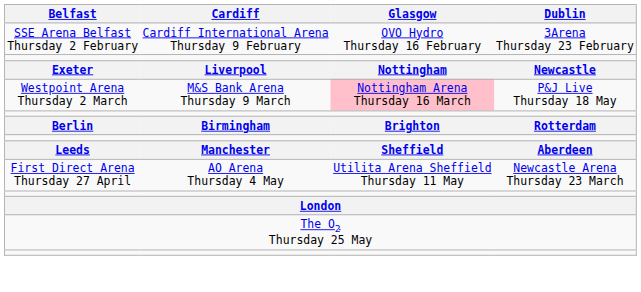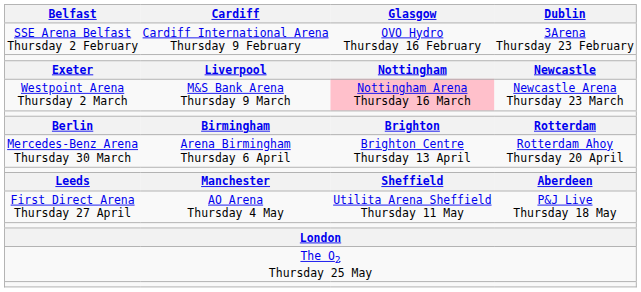 <table class="wikitable" style="text-align:center;">
 <tr>
 <th style="border-left:none; border-right:none;"> <a href='#'>Belfast</a></th>
 <th style="border-left:none; border-right:none;"> <a href='#'>Cardiff</a></th>
 <th style="border-left:none; border-right:none;"> <a href='#'>Glasgow</a></th>
 <th style="border-left:none; border-right:none;"> <a href='#'>Dublin</a></th>
 </tr>
 <tr>
 <td style="border-left:none; border-right:none;"><a href='#'>SSE Arena Belfast</a><br>Thursday 2 February</td>
 <td style="border-left:none; border-right:none;"><a href='#'>Cardiff International Arena</a><br>Thursday 9 February</td>
 <td style="border-left:none; border-right:none;"><a href='#'>OVO Hydro</a><br>Thursday 16 February</td>
 <td style="border-left:none; border-right:none;"><a href='#'>3Arena</a><br>Thursday 23 February</td>
 </tr>
 <tr>
 <td style="border:none;"></td>
 <td style="border:none;"></td>
 <td style="border:none;"></td>
 <td style="border:none;"></td>
 </tr>
 <tr>
 <th style="border-left:none; border-right:none;"> <a href='#'>Exeter</a></th>
 <th style="border-left:none; border-right:none;"> <a href='#'>Liverpool</a></th>
 <th style="border-left:none; border-right:none;"> <a href='#'>Nottingham</a></th>
 <th style="border-left:none; border-right:none;"> <a href='#'>Newcastle</a></th>
 </tr>
 <tr>
 <td style="border-left:none; border-right:none;"><a href='#'>Westpoint Arena</a><br>Thursday 2 March</td>
 <td style="border-left:none; border-right:none;"><a href='#'>M&S Bank Arena</a><br>Thursday 9 March</td>
 <td style="background: pink; border-left:none; border-right:none;"><a href='#'>Nottingham Arena</a><br>Thursday 16 March</td>
-<td style="border-left:none; border-right:none;"><a href='#'>P&J Live</a><br>Thursday 18 May</td>
+<td style="border-left:none; border-right:none;"><a href='#'>Newcastle Arena</a><br>Thursday 23 March</td>
 </tr>
 <tr>
 <td style="border:none;"></td>
 <td style="border:none;"></td>
 <td style="border:none;"></td>
 <td style="border:none;"></td>
 </tr>
 <tr>
 <th style="border-left:none; border-right:none;"> <a href='#'>Berlin</a></th>
 <th style="border-left:none; border-right:none;"> <a href='#'>Birmingham</a></th>
 <th style="border-left:none; border-right:none;"> <a href='#'>Brighton</a></th>
 <th style="border-left:none; border-right:none;"> <a href='#'>Rotterdam</a></th>
+</tr>
+<tr>
+<td style="border-left:none; border-right:none;"><a href='#'>Mercedes-Benz Arena</a><br>Thursday 30 March</td>
+<td style="border-left:none; border-right:none;"><a href='#'>Arena Birmingham</a><br>Thursday 6 April</td>
+<td style="border-left:none; border-right:none;"><a href='#'>Brighton Centre</a><br>Thursday 13 April</td>
+<td style="border-left:none; border-right:none;"><a href='#'>Rotterdam Ahoy</a><br>Thursday 20 April</td>
 </tr>
 <tr>
 <td style="border:none;"></td>
 <td style="border:none;"></td>
 <td style="border:none;"></td>
 <td style="border:none;"></td>
 </tr>
 <tr>
 <th style="border-left:none; border-right:none;"> <a href='#'>Leeds</a></th>
 <th style="border-left:none; border-right:none;"> <a href='#'>Manchester</a></th>
 <th style="border-left:none; border-right:none;"> <a href='#'>Sheffield</a></th>
 <th style="border-left:none; border-right:none;"> <a href='#'>Aberdeen</a></th>
 </tr>
 <tr>
 <td style="border-left:none; border-right:none;"><a href='#'>First Direct Arena</a><br>Thursday 27 April</td>
 <td style="border-left:none; border-right:none;"><a href='#'>AO Arena</a><br>Thursday 4 May</td>
 <td style="border-left:none; border-right:none;"><a href='#'>Utilita Arena Sheffield</a><br>Thursday 11 May</td>
-<td style="border-left:none; border-right:none;"><a href='#'>Newcastle Arena</a><br>Thursday 23 March</td>
+<td style="border-left:none; border-right:none;"><a href='#'>P&J Live</a><br>Thursday 18 May</td>
 </tr>
 <tr>
 <td style="border:none;"></td>
 <td style="border:none;"></td>
 <td style="border:none;"></td>
 <td style="border:none;"></td>
 </tr>
 <tr>
 <th style="border-left:none; border-right:none;" colspan=4> <a href='#'>London</a></th>
 </tr>
 <tr>
 <td style="border-left:none; border-right:none;" colspan=4><a href='#'>The O<sub>2</sub></a><br>Thursday 25 May</td>
 </tr>
 <tr>
 <td style="border:none;" colspan=4></td>
 </tr>
 </table>
